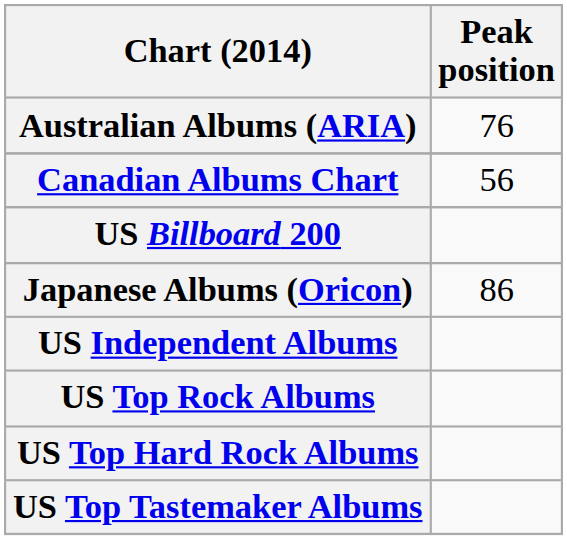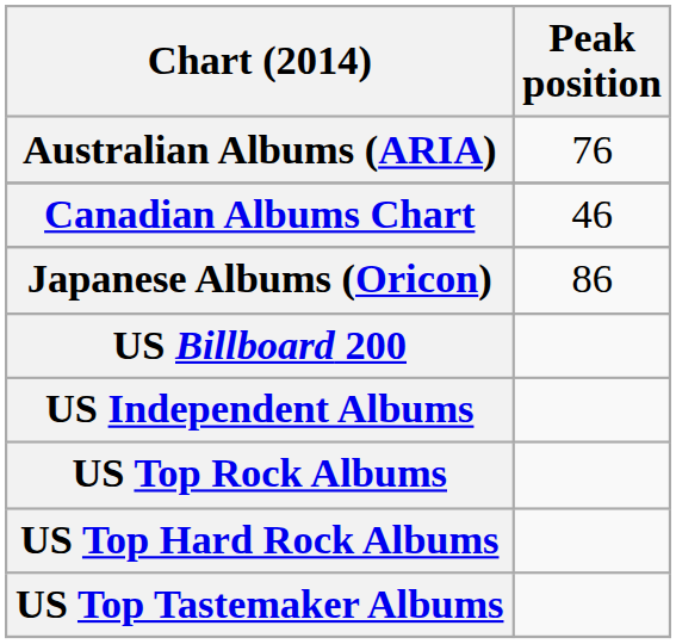 <table class="wikitable sortable plainrowheaders" style="text-align:center">
 <tr>
 <th>Chart (2014)</th>
 <th>Peak<br>position</th>
 </tr>
 <tr>
 <th scope="row">Australian Albums (<a href='#'>ARIA</a>)</th>
 <td>76</td>
 </tr>
 <tr>
 </tr>
 <tr>
 </tr>
 <tr>
 </tr>
 <tr>
 <th scope="row"><a href='#'>Canadian Albums Chart</a></th>
-<td>56</td>
+<td>46</td>
+</tr>
+<tr>
+</tr>
+<tr>
+</tr>
+<tr>
+</tr>
+<tr>
+</tr>
+<tr>
+</tr>
+<tr>
+</tr>
+<tr>
+<th scope="row">Japanese Albums (<a href='#'>Oricon</a>)</th>
+<td>86</td>
+</tr>
+<tr>
 </tr>
 <tr>
 </tr>
 <tr>
 </tr>
 <tr>
 </tr>
 <tr>
 </tr>
 <tr>
 </tr>
 <tr>
 </tr>
 <tr>
 <th scope="row">US <a href='#'><em>Billboard</em> 200</a></th>
 <td></td>
-</tr>
-<tr>
-</tr>
-<tr>
-</tr>
-<tr>
-</tr>
-<tr>
-</tr>
-<tr>
-</tr>
-<tr>
-</tr>
-<tr>
-</tr>
-<tr>
-<th scope="row">Japanese Albums (<a href='#'>Oricon</a>)</th>
-<td>86</td>
 </tr>
 <tr>
 <th scope="row">US <a href='#'>Independent Albums</a></th>
 <td></td>
 </tr>
 <tr>
 <th scope="row">US <a href='#'>Top Rock Albums</a></th>
 <td></td>
 </tr>
 <tr>
 <th scope="row">US <a href='#'>Top Hard Rock Albums</a></th>
 <td></td>
 </tr>
 <tr>
 <th scope="row">US <a href='#'>Top Tastemaker Albums</a></th>
 <td></td>
 </tr>
 <tr>
 </tr>
 </table>
